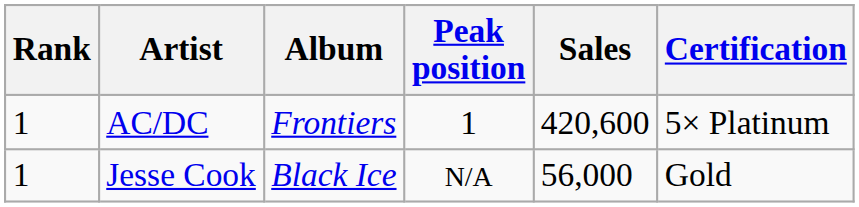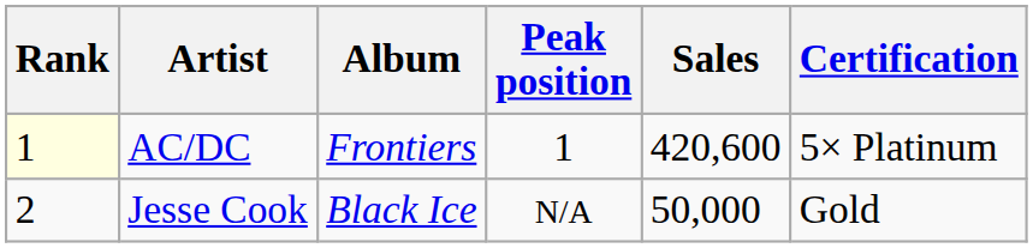 <table class="wikitable sortable">
 <tr>
 <th>Rank</th>
 <th>Artist</th>
 <th>Album</th>
 <th><a href='#'>Peak<br>position</a></th>
 <th>Sales</th>
 <th><a href='#'>Certification</a></th>
 </tr>
 <tr>
-<td>1</td>
+<td style="background: lightyellow;">1</td>
 <td><a href='#'>AC/DC</a></td>
 <td><em><a href='#'>Frontiers</a></em></td>
 <td style="text-align:center;">1</td>
 <td>420,600</td>
 <td>5× Platinum</td>
 </tr>
 <tr>
-<td>1</td>
+<td>2</td>
 <td><a href='#'>Jesse Cook</a></td>
 <td><em><a href='#'>Black Ice</a></em></td>
 <td style="text-align:center;"><span><small>N/A</small></span></td>
-<td>56,000</td>
+<td>50,000</td>
 <td>Gold</td>
 </tr>
 </table>
